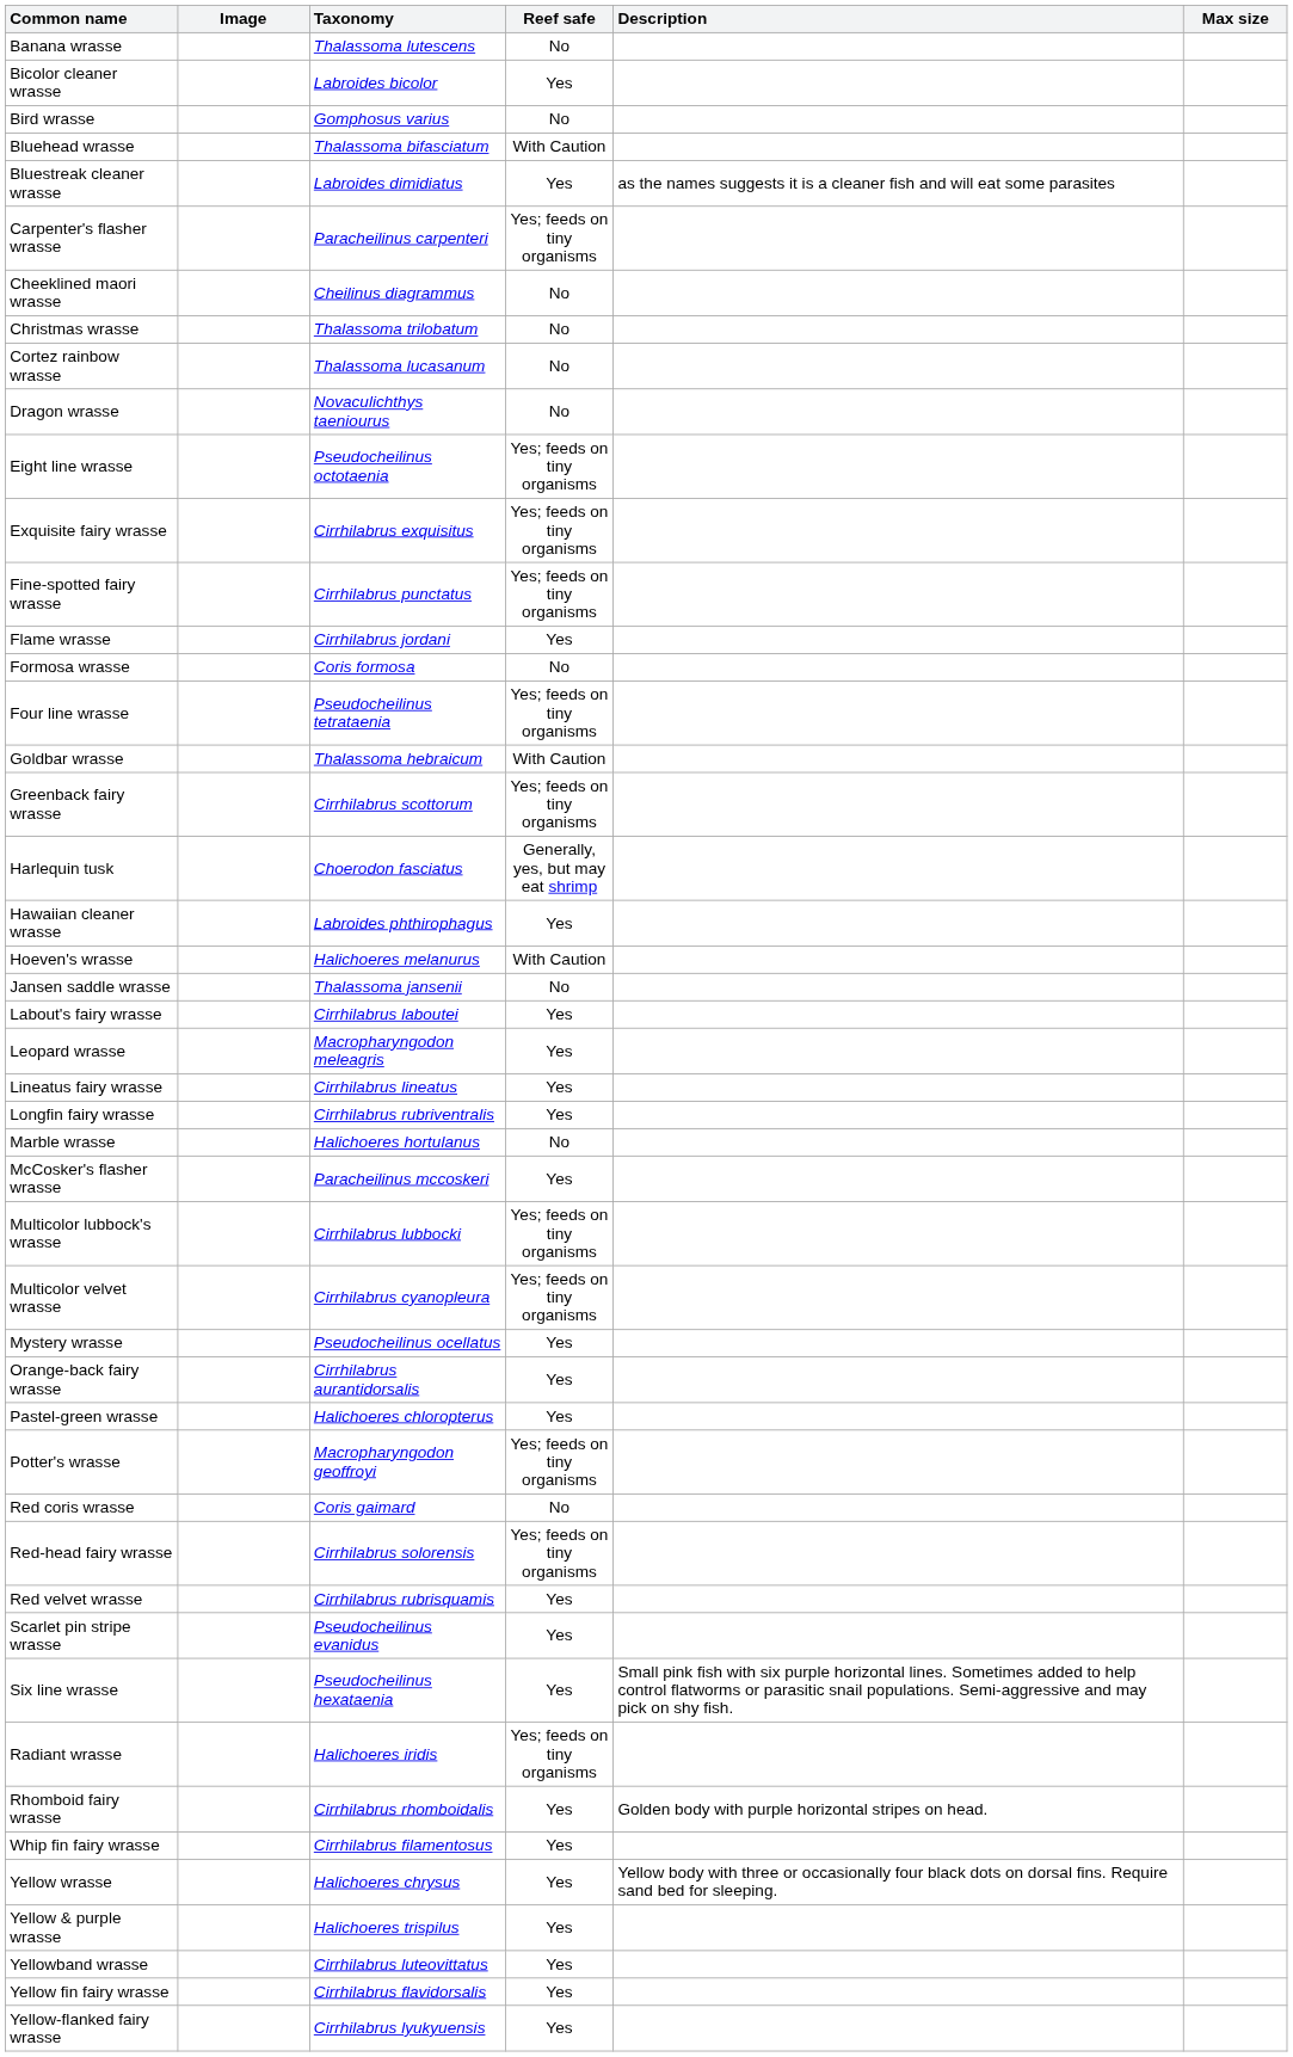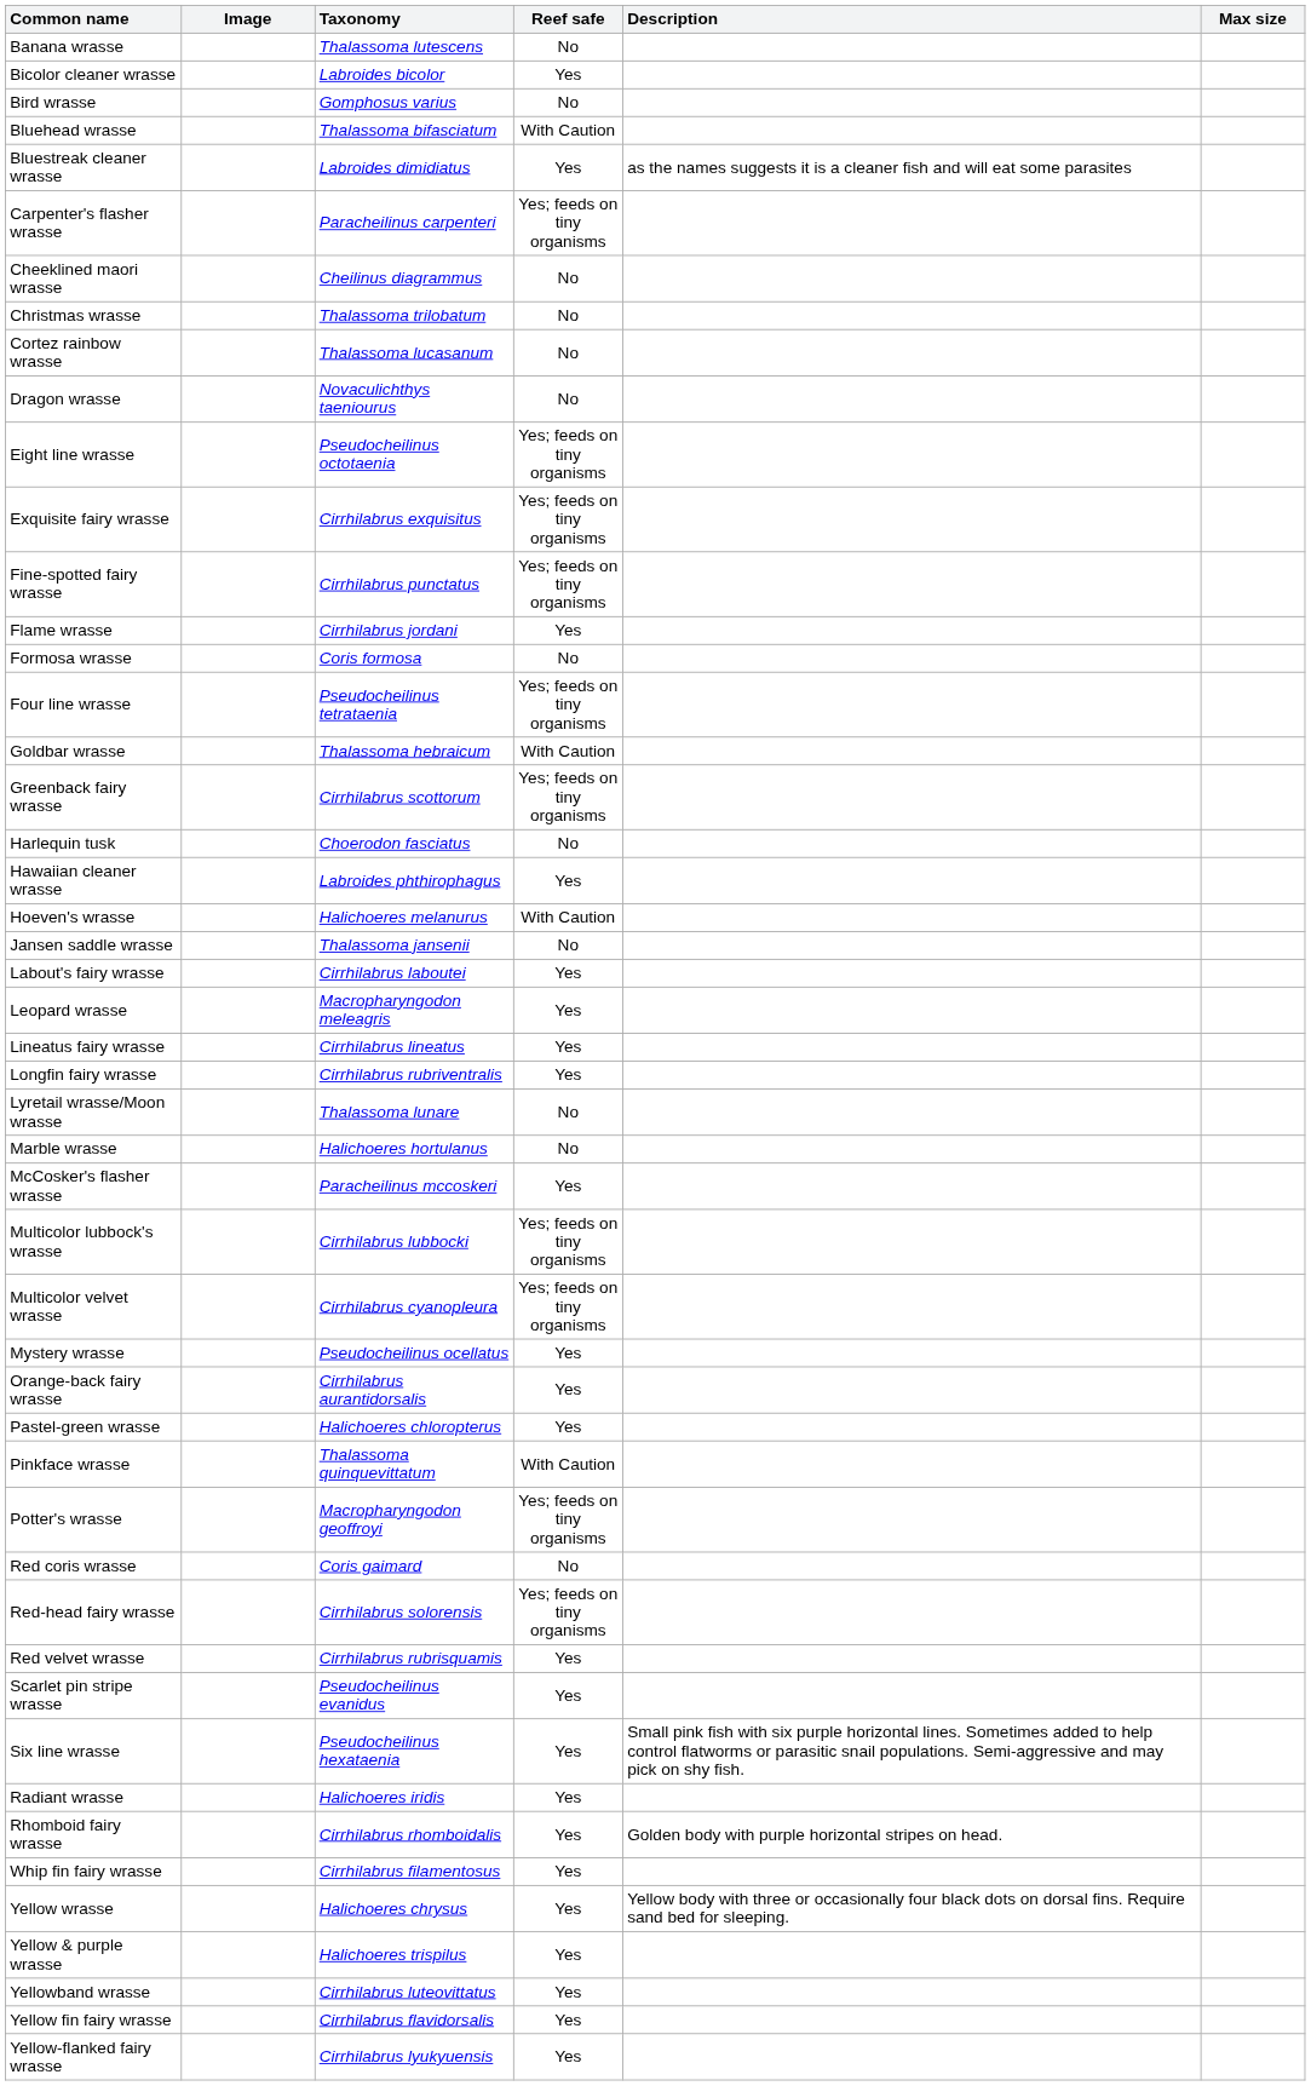 <table class="sortable collapsible" cellpadding="4" width="100%" border="1" style="border:1px solid #aaa; border-collapse:collapse">
 <tr>
 <th align="left" style="background:#F2F3F4" width="170px">Common name</th>
 <th style="background:#F2F3F4" width="130px" class="unsortable">Image</th>
 <th align="left" style="background:#F2F3F4" width="190px">Taxonomy</th>
 <th style="background:#F2F3F4" width="100px">Reef safe</th>
 <th align="left" style="background:#F2F3F4" width="610px" class="unsortable">Description</th>
 <th style="background:#F2F3F4" width="100px">Max size</th>
 </tr>
 <tr>
 <td>Banana wrasse</td>
 <td></td>
 <td><em><a href='#'>Thalassoma lutescens</a></em></td>
 <td align="center">No</td>
 <td></td>
 <td align="center"></td>
 </tr>
 <tr>
 <td>Bicolor cleaner wrasse</td>
 <td></td>
 <td><em><a href='#'>Labroides bicolor</a></em></td>
 <td align="center">Yes</td>
 <td></td>
 <td align="center"></td>
 </tr>
 <tr>
 <td>Bird wrasse</td>
 <td></td>
 <td><em><a href='#'>Gomphosus varius</a></em></td>
 <td align="center">No</td>
 <td></td>
 <td align="center"></td>
 </tr>
 <tr>
 <td>Bluehead wrasse</td>
 <td></td>
 <td><em><a href='#'>Thalassoma bifasciatum</a></em></td>
 <td align="center">With Caution</td>
 <td></td>
 <td align="center"></td>
 </tr>
 <tr>
 <td>Bluestreak cleaner wrasse</td>
 <td></td>
 <td><em><a href='#'>Labroides dimidiatus</a></em></td>
 <td align="center">Yes</td>
 <td>as the names suggests it is a cleaner fish and will eat some parasites</td>
 <td align="center"></td>
 </tr>
 <tr>
 <td>Carpenter's flasher wrasse</td>
 <td></td>
 <td><em><a href='#'>Paracheilinus carpenteri</a></em></td>
 <td align="center">Yes; feeds on tiny organisms</td>
 <td></td>
 <td align="center"></td>
 </tr>
 <tr>
 <td>Cheeklined maori wrasse</td>
 <td></td>
 <td><em><a href='#'>Cheilinus diagrammus</a></em></td>
 <td align="center">No</td>
 <td></td>
 <td align="center"></td>
 </tr>
 <tr>
 <td>Christmas wrasse</td>
 <td></td>
 <td><em><a href='#'>Thalassoma trilobatum</a></em></td>
 <td align="center">No</td>
 <td></td>
 <td align="center"></td>
 </tr>
 <tr>
 <td>Cortez rainbow wrasse</td>
 <td></td>
 <td><em><a href='#'>Thalassoma lucasanum</a></em></td>
 <td align="center">No</td>
 <td></td>
 <td align="center"></td>
 </tr>
 <tr>
 <td>Dragon wrasse</td>
 <td></td>
 <td><em><a href='#'>Novaculichthys taeniourus</a></em></td>
 <td align="center">No</td>
 <td></td>
 <td align="center"></td>
 </tr>
 <tr>
 <td>Eight line wrasse</td>
 <td></td>
 <td><em><a href='#'>Pseudocheilinus octotaenia</a></em></td>
 <td align="center">Yes; feeds on tiny organisms</td>
 <td></td>
 <td></td>
 </tr>
 <tr>
 <td>Exquisite fairy wrasse</td>
 <td></td>
 <td><em><a href='#'>Cirrhilabrus exquisitus</a></em></td>
 <td align="center">Yes; feeds on tiny organisms</td>
 <td></td>
 <td align="center"></td>
 </tr>
 <tr>
 <td>Fine-spotted fairy wrasse</td>
 <td></td>
 <td><em><a href='#'>Cirrhilabrus punctatus</a></em></td>
 <td align="center">Yes; feeds on tiny organisms</td>
 <td></td>
 <td align="center"></td>
 </tr>
 <tr>
 <td>Flame wrasse</td>
 <td></td>
 <td><em><a href='#'>Cirrhilabrus jordani</a></em></td>
 <td align="center">Yes</td>
 <td></td>
 <td align="center"></td>
 </tr>
 <tr>
 <td>Formosa wrasse</td>
 <td></td>
 <td><em><a href='#'>Coris formosa</a></em></td>
 <td align="center">No</td>
 <td></td>
 <td align="center"></td>
 </tr>
 <tr>
 <td>Four line wrasse</td>
 <td></td>
 <td><em><a href='#'>Pseudocheilinus tetrataenia</a></em></td>
 <td align="center">Yes; feeds on tiny organisms</td>
 <td></td>
 <td></td>
 </tr>
 <tr>
 <td>Goldbar wrasse</td>
 <td></td>
 <td><em><a href='#'>Thalassoma hebraicum</a></em></td>
 <td align="center">With Caution</td>
 <td></td>
 <td align="center"></td>
 </tr>
 <tr>
 <td>Greenback fairy wrasse</td>
 <td></td>
 <td><em><a href='#'>Cirrhilabrus scottorum</a></em></td>
 <td align="center">Yes; feeds on tiny organisms</td>
 <td></td>
 <td align="center"></td>
 </tr>
 <tr>
 <td>Harlequin tusk</td>
 <td></td>
 <td><em><a href='#'>Choerodon fasciatus</a></em></td>
-<td align="center">Generally, yes, but may eat <a href='#'>shrimp</a></td>
+<td align="center">No</td>
 <td></td>
 <td></td>
 </tr>
 <tr>
 <td>Hawaiian cleaner wrasse</td>
 <td></td>
 <td><em><a href='#'>Labroides phthirophagus</a></em></td>
 <td align="center">Yes</td>
 <td></td>
 <td align="center"></td>
 </tr>
 <tr>
 <td>Hoeven's wrasse</td>
 <td></td>
 <td><em><a href='#'>Halichoeres melanurus</a></em></td>
 <td align="center">With Caution</td>
 <td></td>
 <td align="center"></td>
 </tr>
 <tr Humphead wrasse  >
 <td>Jansen saddle wrasse</td>
 <td></td>
 <td><em><a href='#'>Thalassoma jansenii</a></em></td>
 <td align="center">No</td>
 <td></td>
 <td align="center"></td>
 </tr>
 <tr>
 <td>Labout's fairy wrasse</td>
 <td></td>
 <td><em><a href='#'>Cirrhilabrus laboutei</a></em></td>
 <td align="center">Yes</td>
 <td></td>
 <td align="center"></td>
 </tr>
 <tr>
 <td>Leopard wrasse</td>
 <td></td>
 <td><em><a href='#'>Macropharyngodon meleagris</a></em></td>
 <td align="center">Yes</td>
 <td></td>
 <td align="center"></td>
 </tr>
 <tr>
 <td>Lineatus fairy wrasse</td>
 <td></td>
 <td><em><a href='#'>Cirrhilabrus lineatus</a></em></td>
 <td align="center">Yes</td>
 <td></td>
 <td align="center"></td>
 </tr>
 <tr>
 <td>Longfin fairy wrasse</td>
 <td></td>
 <td><em><a href='#'>Cirrhilabrus rubriventralis</a></em></td>
 <td align="center">Yes</td>
 <td></td>
 <td align="center"></td>
 </tr>
 <tr>
+<td>Lyretail wrasse/Moon wrasse</td>
+<td></td>
+<td><em><a href='#'>Thalassoma lunare</a></em></td>
+<td align="center">No</td>
+<td></td>
+<td align="center"></td>
+</tr>
+<tr>
 <td>Marble wrasse</td>
 <td></td>
 <td><em><a href='#'>Halichoeres hortulanus</a></em></td>
 <td align="center">No</td>
 <td></td>
 <td align="center"></td>
 </tr>
 <tr>
 <td>McCosker's flasher wrasse</td>
 <td></td>
 <td><em><a href='#'>Paracheilinus mccoskeri</a></em></td>
 <td align="center">Yes</td>
 <td></td>
 <td align="center"></td>
 </tr>
 <tr>
 <td>Multicolor lubbock's wrasse</td>
 <td></td>
 <td><em><a href='#'>Cirrhilabrus lubbocki</a></em></td>
 <td align="center">Yes; feeds on tiny organisms</td>
 <td></td>
 <td align="center"></td>
 </tr>
 <tr>
 <td>Multicolor velvet wrasse</td>
 <td></td>
 <td><em><a href='#'>Cirrhilabrus cyanopleura</a></em></td>
 <td align="center">Yes; feeds on tiny organisms</td>
 <td></td>
 <td></td>
 </tr>
 <tr>
 <td>Mystery wrasse</td>
 <td></td>
 <td><em><a href='#'>Pseudocheilinus ocellatus</a></em></td>
 <td align="center">Yes</td>
 <td></td>
 <td></td>
 </tr>
 <tr>
 <td>Orange-back fairy wrasse</td>
 <td></td>
 <td><em><a href='#'>Cirrhilabrus aurantidorsalis</a></em></td>
 <td align="center">Yes</td>
 <td></td>
 <td align="center"></td>
 </tr>
 <tr>
 <td>Pastel-green wrasse</td>
 <td></td>
 <td><em><a href='#'>Halichoeres chloropterus</a></em></td>
 <td align="center">Yes</td>
 <td></td>
 <td align="center"></td>
 </tr>
 <tr>
+<td>Pinkface wrasse</td>
+<td></td>
+<td><em><a href='#'>Thalassoma quinquevittatum</a></em></td>
+<td align="center">With Caution</td>
+<td></td>
+<td align="center"></td>
+</tr>
+<tr>
 <td>Potter's wrasse</td>
 <td></td>
 <td><em><a href='#'>Macropharyngodon geoffroyi</a></em></td>
 <td align="center">Yes; feeds on tiny organisms</td>
 <td></td>
 <td></td>
 </tr>
 <tr>
 <td>Red coris wrasse</td>
 <td></td>
 <td><em><a href='#'>Coris gaimard</a></em></td>
 <td align="center">No</td>
 <td></td>
 <td align="center"></td>
 </tr>
 <tr>
 <td>Red-head fairy wrasse</td>
 <td></td>
 <td><em><a href='#'>Cirrhilabrus solorensis</a></em></td>
 <td align="center">Yes; feeds on tiny organisms</td>
 <td></td>
 <td align="center"></td>
 </tr>
 <tr>
 <td>Red velvet wrasse</td>
 <td></td>
 <td><em><a href='#'>Cirrhilabrus rubrisquamis</a></em></td>
 <td align="center">Yes</td>
 <td></td>
 <td align="center"></td>
 </tr>
 <tr>
 <td>Scarlet pin stripe wrasse</td>
 <td></td>
 <td><em><a href='#'>Pseudocheilinus evanidus</a></em></td>
 <td align="center">Yes</td>
 <td></td>
 <td align="center"></td>
 </tr>
 <tr>
 <td>Six line wrasse</td>
 <td></td>
 <td><em><a href='#'>Pseudocheilinus hexataenia</a></em></td>
 <td align="center">Yes</td>
 <td>Small pink fish with six purple horizontal lines. Sometimes added to help control flatworms or parasitic snail populations. Semi-aggressive and may pick on shy fish.</td>
 <td align="center"></td>
 </tr>
 <tr>
 <td>Radiant wrasse</td>
 <td></td>
 <td><em><a href='#'>Halichoeres iridis</a></em></td>
-<td align="center">Yes; feeds on tiny organisms</td>
+<td align="center">Yes</td>
 <td></td>
 <td align="center"></td>
 </tr>
 <tr>
 <td>Rhomboid fairy wrasse</td>
 <td></td>
 <td><em><a href='#'>Cirrhilabrus rhomboidalis</a></em></td>
 <td align="center">Yes</td>
 <td>Golden body with purple horizontal stripes on head.</td>
 <td align="center"></td>
 </tr>
 <tr>
 <td>Whip fin fairy wrasse</td>
 <td></td>
 <td><em><a href='#'>Cirrhilabrus filamentosus</a></em></td>
 <td align="center">Yes</td>
 <td></td>
 <td align="center"></td>
 </tr>
 <tr>
 <td>Yellow wrasse</td>
 <td></td>
 <td><em><a href='#'>Halichoeres chrysus</a></em></td>
 <td align="center">Yes</td>
 <td>Yellow body with three or occasionally four black dots on dorsal fins. Require sand bed for sleeping.</td>
 <td align="center"></td>
 </tr>
 <tr>
 <td>Yellow & purple wrasse</td>
 <td></td>
 <td><em><a href='#'>Halichoeres trispilus</a></em></td>
 <td align="center">Yes</td>
 <td></td>
 <td align="center"></td>
 </tr>
 <tr>
 <td>Yellowband wrasse</td>
 <td></td>
 <td><em><a href='#'>Cirrhilabrus luteovittatus</a></em></td>
 <td align="center">Yes</td>
 <td></td>
 <td align="center"></td>
 </tr>
 <tr>
 <td>Yellow fin fairy wrasse</td>
 <td></td>
 <td><em><a href='#'>Cirrhilabrus flavidorsalis</a></em></td>
 <td align="center">Yes</td>
 <td></td>
 <td align="center"></td>
 </tr>
 <tr>
 <td>Yellow-flanked fairy wrasse</td>
 <td></td>
 <td><em><a href='#'>Cirrhilabrus lyukyuensis</a></em></td>
 <td align="center">Yes</td>
 <td></td>
 <td align="center"></td>
 </tr>
 </table>
